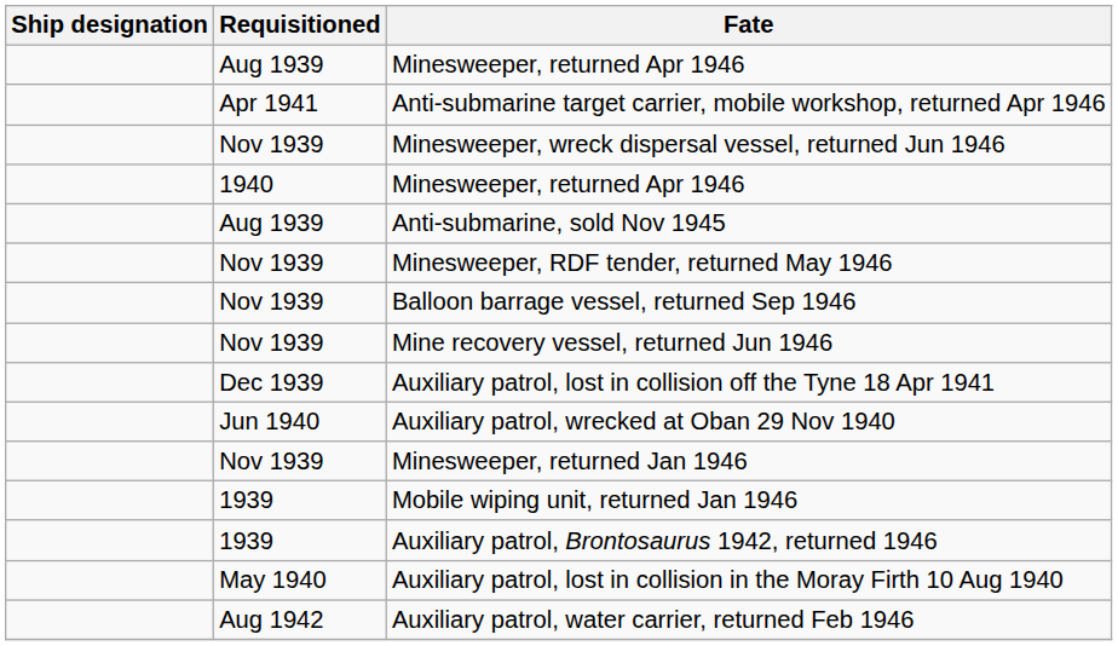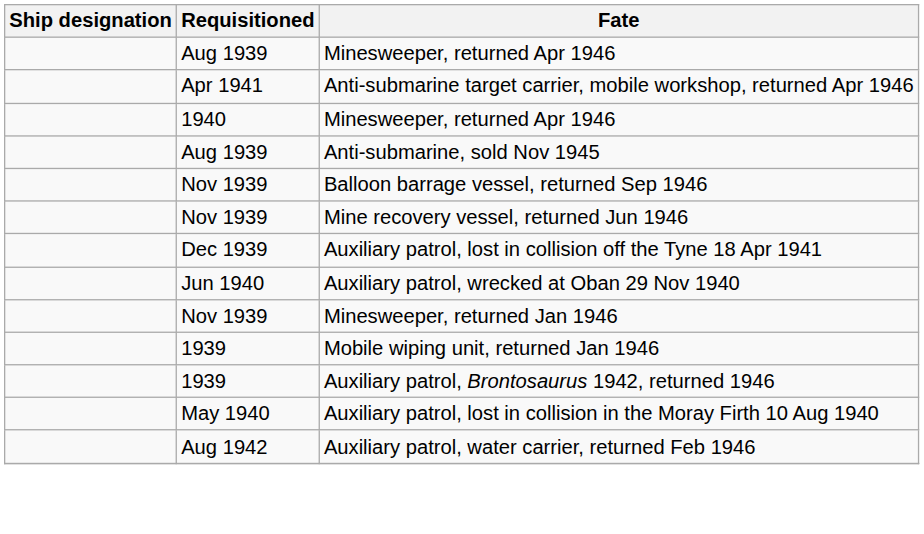 <table class="wikitable" style="font-size:97%;">
 <tr>
 <th>Ship designation</th>
 <th>Requisitioned</th>
 <th>Fate</th>
 </tr>
 <tr>
 <td></td>
 <td>Aug 1939</td>
 <td>Minesweeper, returned Apr 1946</td>
 </tr>
 <tr>
 <td></td>
 <td>Apr 1941</td>
 <td>Anti-submarine target carrier, mobile workshop, returned Apr 1946</td>
 </tr>
 <tr>
 <td></td>
-<td>Nov 1939</td>
-<td>Minesweeper, wreck dispersal vessel, returned Jun 1946</td>
-</tr>
-<tr>
-<td></td>
 <td>1940</td>
 <td>Minesweeper, returned Apr 1946</td>
 </tr>
 <tr>
 <td></td>
 <td>Aug 1939</td>
 <td>Anti-submarine, sold Nov 1945</td>
-</tr>
-<tr>
-<td></td>
-<td>Nov 1939</td>
-<td>Minesweeper, RDF tender, returned May 1946</td>
 </tr>
 <tr>
 <td></td>
 <td>Nov 1939</td>
 <td>Balloon barrage vessel, returned Sep 1946</td>
 </tr>
 <tr>
 <td></td>
 <td>Nov 1939</td>
 <td>Mine recovery vessel, returned Jun 1946</td>
 </tr>
 <tr>
 <td></td>
 <td>Dec 1939</td>
 <td>Auxiliary patrol, lost in collision off the Tyne 18 Apr 1941</td>
 </tr>
 <tr>
 <td></td>
 <td>Jun 1940</td>
 <td>Auxiliary patrol, wrecked at Oban 29 Nov 1940</td>
 </tr>
 <tr>
 <td></td>
 <td>Nov 1939</td>
 <td>Minesweeper, returned Jan 1946</td>
 </tr>
 <tr>
 <td></td>
 <td>1939</td>
 <td>Mobile wiping unit, returned Jan 1946</td>
 </tr>
 <tr>
 <td></td>
 <td>1939</td>
 <td>Auxiliary patrol, <em>Brontosaurus</em> 1942, returned 1946</td>
 </tr>
 <tr>
 <td></td>
 <td>May 1940</td>
 <td>Auxiliary patrol, lost in collision in the Moray Firth 10 Aug 1940</td>
 </tr>
 <tr>
 <td></td>
 <td>Aug 1942</td>
 <td>Auxiliary patrol, water carrier, returned Feb 1946</td>
 </tr>
 <tr>
 </tr>
 </table>
